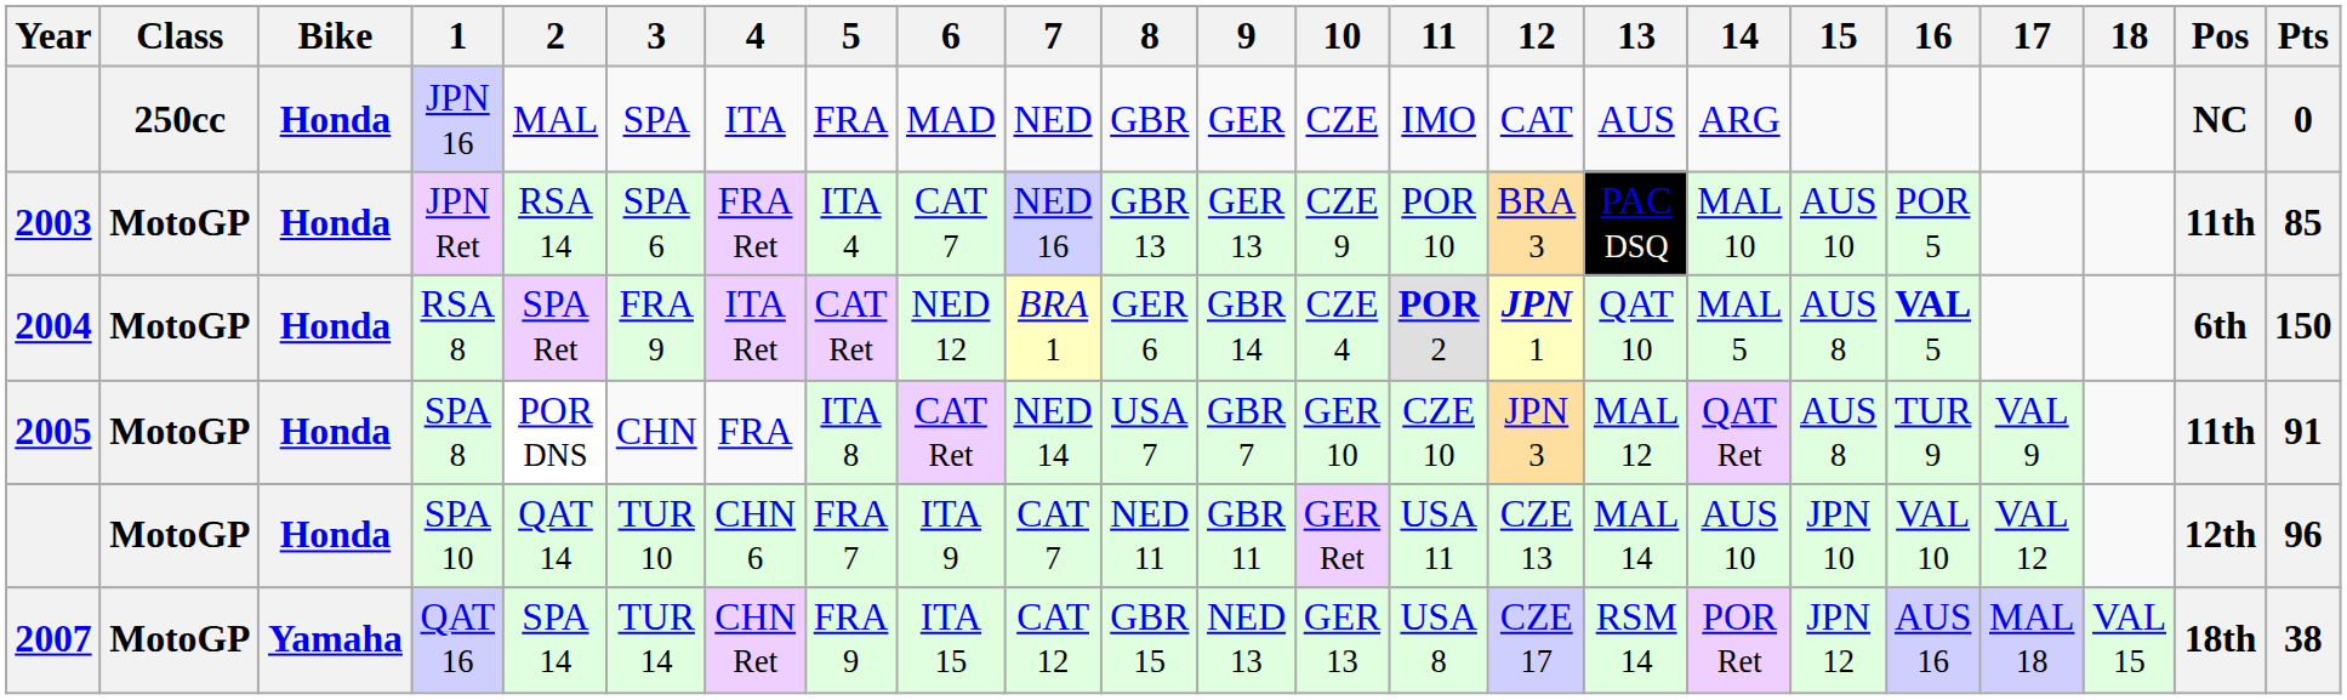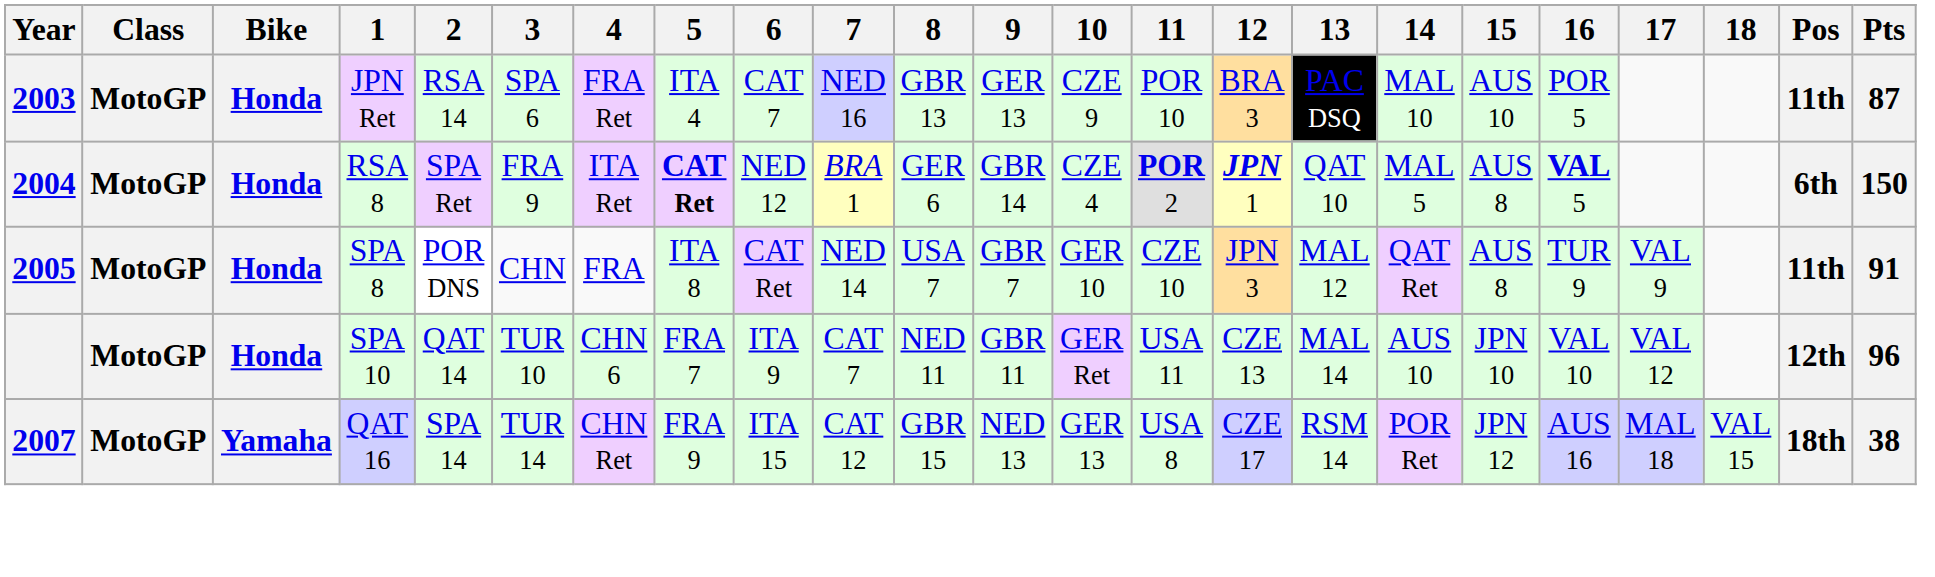 <table class="wikitable" style="text-align:center">
 <tr>
 <th>Year</th>
 <th>Class</th>
 <th>Bike</th>
 <th>1</th>
 <th>2</th>
 <th>3</th>
 <th>4</th>
 <th>5</th>
 <th>6</th>
 <th>7</th>
 <th>8</th>
 <th>9</th>
 <th>10</th>
 <th>11</th>
 <th>12</th>
 <th>13</th>
 <th>14</th>
 <th>15</th>
 <th>16</th>
 <th>17</th>
 <th>18</th>
 <th>Pos</th>
 <th>Pts</th>
 </tr>
 <tr>
-<th></th>
-<th>250cc</th>
-<th><a href='#'>Honda</a></th>
-<td style="background:#cfcfff;"><a href='#'>JPN</a><br><small>16</small></td>
-<td><a href='#'>MAL</a></td>
-<td><a href='#'>SPA</a></td>
-<td><a href='#'>ITA</a></td>
-<td><a href='#'>FRA</a></td>
-<td><a href='#'>MAD</a></td>
-<td><a href='#'>NED</a></td>
-<td><a href='#'>GBR</a></td>
-<td><a href='#'>GER</a></td>
-<td><a href='#'>CZE</a></td>
-<td><a href='#'>IMO</a></td>
-<td><a href='#'>CAT</a></td>
-<td><a href='#'>AUS</a></td>
-<td><a href='#'>ARG</a></td>
-<td></td>
-<td></td>
-<td></td>
-<td></td>
-<th>NC</th>
-<th>0</th>
-</tr>
-<tr>
 <th><a href='#'>2003</a></th>
 <th>MotoGP</th>
 <th><a href='#'>Honda</a></th>
 <td style="background:#efcfff;"><a href='#'>JPN</a><br><small>Ret</small></td>
 <td style="background:#dfffdf;"><a href='#'>RSA</a><br><small>14</small></td>
 <td style="background:#dfffdf;"><a href='#'>SPA</a><br><small>6</small></td>
 <td style="background:#efcfff;"><a href='#'>FRA</a><br><small>Ret</small></td>
 <td style="background:#dfffdf;"><a href='#'>ITA</a><br><small>4</small></td>
 <td style="background:#dfffdf;"><a href='#'>CAT</a><br><small>7</small></td>
 <td style="background:#cfcfff;"><a href='#'>NED</a><br><small>16</small></td>
 <td style="background:#dfffdf;"><a href='#'>GBR</a><br><small>13</small></td>
 <td style="background:#dfffdf;"><a href='#'>GER</a><br><small>13</small></td>
 <td style="background:#dfffdf;"><a href='#'>CZE</a><br><small>9</small></td>
 <td style="background:#dfffdf;"><a href='#'>POR</a><br><small>10</small></td>
 <td style="background:#ffdf9f;"><a href='#'>BRA</a><br><small>3</small></td>
 <td style="background:black; color:white;"><a href='#'><span>PAC</span></a><br><small>DSQ</small></td>
 <td style="background:#dfffdf;"><a href='#'>MAL</a><br><small>10</small></td>
 <td style="background:#dfffdf;"><a href='#'>AUS</a><br><small>10</small></td>
 <td style="background:#dfffdf;"><a href='#'>POR</a><br><small>5</small></td>
 <td></td>
 <td></td>
 <th>11th</th>
-<th>85</th>
+<th>87</th>
 </tr>
 <tr>
 <th><a href='#'>2004</a></th>
 <th>MotoGP</th>
 <th><a href='#'>Honda</a></th>
 <td style="background:#dfffdf;"><a href='#'>RSA</a><br><small>8</small></td>
 <td style="background:#efcfff;"><a href='#'>SPA</a><br><small>Ret</small></td>
 <td style="background:#dfffdf;"><a href='#'>FRA</a><br><small>9</small></td>
 <td style="background:#efcfff;"><a href='#'>ITA</a><br><small>Ret</small></td>
-<td style="background:#efcfff;"><a href='#'>CAT</a><br><small>Ret</small></td>
+<td style="background:#efcfff;"><strong><a href='#'>CAT</a><br><small>Ret</small></strong></td>
 <td style="background:#dfffdf;"><a href='#'>NED</a><br><small>12</small></td>
 <td style="background:#ffffbf;"><em><a href='#'>BRA</a></em><br><small>1</small></td>
 <td style="background:#dfffdf;"><a href='#'>GER</a><br><small>6</small></td>
 <td style="background:#dfffdf;"><a href='#'>GBR</a><br><small>14</small></td>
 <td style="background:#dfffdf;"><a href='#'>CZE</a><br><small>4</small></td>
 <td style="background:#dfdfdf;"><strong><a href='#'>POR</a></strong><br><small>2</small></td>
 <td style="background:#ffffbf;"><strong><em><a href='#'>JPN</a></em></strong><br><small>1</small></td>
 <td style="background:#dfffdf;"><a href='#'>QAT</a><br><small>10</small></td>
 <td style="background:#dfffdf;"><a href='#'>MAL</a><br><small>5</small></td>
 <td style="background:#dfffdf;"><a href='#'>AUS</a><br><small>8</small></td>
 <td style="background:#dfffdf;"><strong><a href='#'>VAL</a></strong><br><small>5</small></td>
 <td></td>
 <td></td>
 <th>6th</th>
 <th>150</th>
 </tr>
 <tr>
 <th><a href='#'>2005</a></th>
 <th>MotoGP</th>
 <th><a href='#'>Honda</a></th>
 <td style="background:#dfffdf;"><a href='#'>SPA</a><br><small>8</small></td>
 <td style="background:#fff;"><a href='#'>POR</a><br><small>DNS</small></td>
 <td><a href='#'>CHN</a></td>
 <td><a href='#'>FRA</a></td>
 <td style="background:#dfffdf;"><a href='#'>ITA</a><br><small>8</small></td>
 <td style="background:#efcfff;"><a href='#'>CAT</a><br><small>Ret</small></td>
 <td style="background:#dfffdf;"><a href='#'>NED</a><br><small>14</small></td>
 <td style="background:#dfffdf;"><a href='#'>USA</a><br><small>7</small></td>
 <td style="background:#dfffdf;"><a href='#'>GBR</a><br><small>7</small></td>
 <td style="background:#dfffdf;"><a href='#'>GER</a><br><small>10</small></td>
 <td style="background:#dfffdf;"><a href='#'>CZE</a><br><small>10</small></td>
 <td style="background:#ffdf9f;"><a href='#'>JPN</a><br><small>3</small></td>
 <td style="background:#dfffdf;"><a href='#'>MAL</a><br><small>12</small></td>
 <td style="background:#efcfff;"><a href='#'>QAT</a><br><small>Ret</small></td>
 <td style="background:#dfffdf;"><a href='#'>AUS</a><br><small>8</small></td>
 <td style="background:#dfffdf;"><a href='#'>TUR</a><br><small>9</small></td>
 <td style="background:#dfffdf;"><a href='#'>VAL</a><br><small>9</small></td>
 <td></td>
 <th>11th</th>
 <th>91</th>
 </tr>
 <tr>
 <th></th>
 <th>MotoGP</th>
 <th><a href='#'>Honda</a></th>
 <td style="background:#dfffdf;"><a href='#'>SPA</a><br><small>10</small></td>
 <td style="background:#dfffdf;"><a href='#'>QAT</a><br><small>14</small></td>
 <td style="background:#dfffdf;"><a href='#'>TUR</a><br><small>10</small></td>
 <td style="background:#dfffdf;"><a href='#'>CHN</a><br><small>6</small></td>
 <td style="background:#dfffdf;"><a href='#'>FRA</a><br><small>7</small></td>
 <td style="background:#dfffdf;"><a href='#'>ITA</a><br><small>9</small></td>
 <td style="background:#dfffdf;"><a href='#'>CAT</a><br><small>7</small></td>
 <td style="background:#dfffdf;"><a href='#'>NED</a><br><small>11</small></td>
 <td style="background:#dfffdf;"><a href='#'>GBR</a><br><small>11</small></td>
 <td style="background:#efcfff;"><a href='#'>GER</a><br><small>Ret</small></td>
 <td style="background:#dfffdf;"><a href='#'>USA</a><br><small>11</small></td>
 <td style="background:#dfffdf;"><a href='#'>CZE</a><br><small>13</small></td>
 <td style="background:#dfffdf;"><a href='#'>MAL</a><br><small>14</small></td>
 <td style="background:#dfffdf;"><a href='#'>AUS</a><br><small>10</small></td>
 <td style="background:#dfffdf;"><a href='#'>JPN</a><br><small>10</small></td>
 <td style="background:#dfffdf;"><a href='#'>VAL</a><br><small>10</small></td>
 <td style="background:#dfffdf;"><a href='#'>VAL</a><br><small>12</small></td>
 <td></td>
 <th>12th</th>
 <th>96</th>
 </tr>
 <tr>
 <th><a href='#'>2007</a></th>
 <th>MotoGP</th>
 <th><a href='#'>Yamaha</a></th>
 <td style="background:#cfcfff;"><a href='#'>QAT</a><br><small>16</small></td>
 <td style="background:#dfffdf;"><a href='#'>SPA</a><br><small>14</small></td>
 <td style="background:#dfffdf;"><a href='#'>TUR</a><br><small>14</small></td>
 <td style="background:#efcfff;"><a href='#'>CHN</a><br><small>Ret</small></td>
 <td style="background:#dfffdf;"><a href='#'>FRA</a><br><small>9</small></td>
 <td style="background:#dfffdf;"><a href='#'>ITA</a><br><small>15</small></td>
 <td style="background:#dfffdf;"><a href='#'>CAT</a><br><small>12</small></td>
 <td style="background:#dfffdf;"><a href='#'>GBR</a><br><small>15</small></td>
 <td style="background:#dfffdf;"><a href='#'>NED</a><br><small>13</small></td>
 <td style="background:#dfffdf;"><a href='#'>GER</a><br><small>13</small></td>
 <td style="background:#dfffdf;"><a href='#'>USA</a><br><small>8</small></td>
 <td style="background:#cfcfff;"><a href='#'>CZE</a><br><small>17</small></td>
 <td style="background:#dfffdf;"><a href='#'>RSM</a><br><small>14</small></td>
 <td style="background:#efcfff;"><a href='#'>POR</a><br><small>Ret</small></td>
 <td style="background:#dfffdf;"><a href='#'>JPN</a><br><small>12</small></td>
 <td style="background:#cfcfff;"><a href='#'>AUS</a><br><small>16</small></td>
 <td style="background:#cfcfff;"><a href='#'>MAL</a><br><small>18</small></td>
 <td style="background:#dfffdf;"><a href='#'>VAL</a><br><small>15</small></td>
 <th>18th</th>
 <th>38</th>
 </tr>
 </table>
